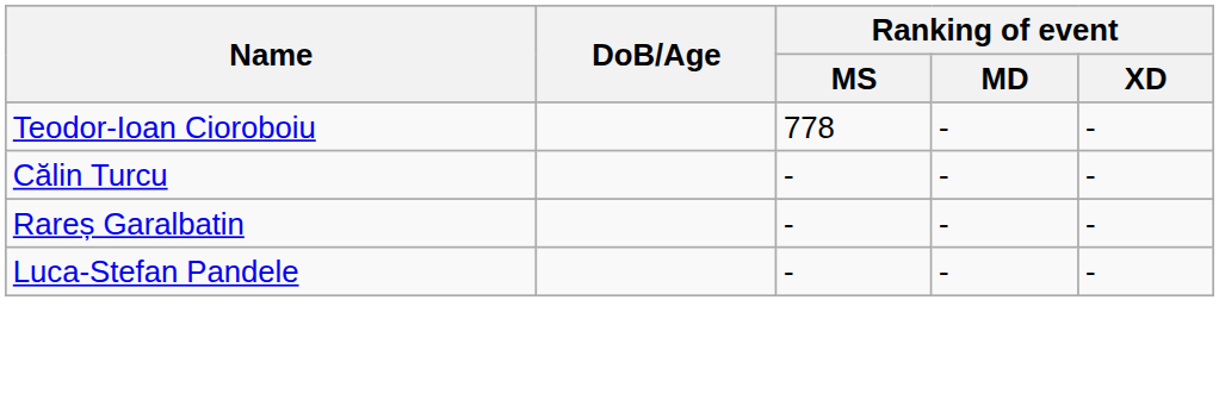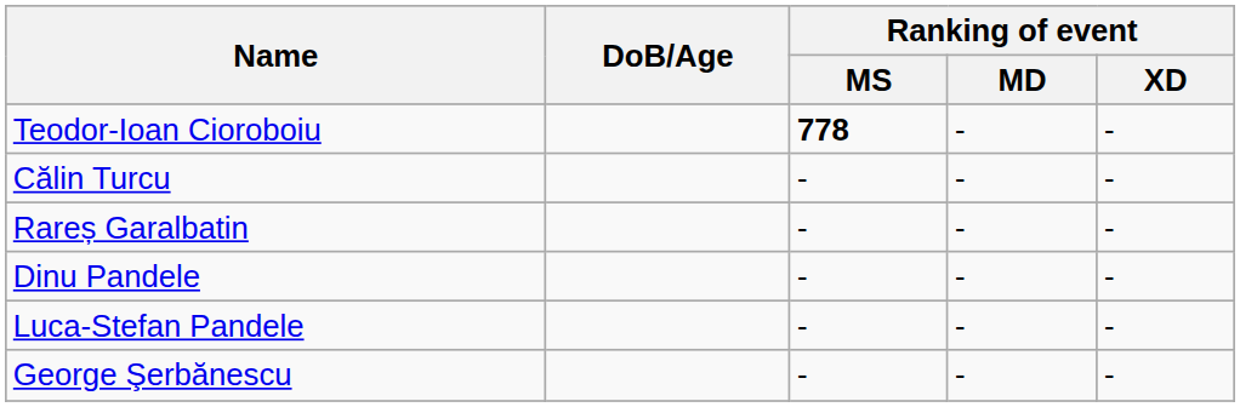 <table class="wikitable" style="width:600px; font-size:95%;">
 <tr>
 <th rowspan="2" align="left">Name</th>
 <th rowspan="2" align="left">DoB/Age</th>
 <th colspan="3" align="center">Ranking of event</th>
 </tr>
 <tr>
 <th align="center">MS</th>
 <th>MD</th>
 <th align="center">XD</th>
 </tr>
 <tr>
 <td><a href='#'>Teodor-Ioan Cioroboiu</a></td>
 <td></td>
-<td>778</td>
+<td><strong>778</strong></td>
 <td>-</td>
 <td>-</td>
 </tr>
 <tr>
 <td><a href='#'>Călin Turcu</a></td>
 <td></td>
 <td>-</td>
 <td>-</td>
 <td>-</td>
 </tr>
 <tr>
 <td><a href='#'>Rareș Garalbatin</a></td>
 <td></td>
 <td>-</td>
 <td>-</td>
 <td>-</td>
 </tr>
 <tr>
+<td><a href='#'>Dinu Pandele</a></td>
+<td></td>
+<td>-</td>
+<td>-</td>
+<td>-</td>
+</tr>
+<tr>
 <td><a href='#'>Luca-Stefan Pandele</a></td>
 <td></td>
 <td>-</td>
 <td>-</td>
 <td>-</td>
 </tr>
+<tr>
+<td><a href='#'>George Şerbănescu</a></td>
+<td></td>
+<td>-</td>
+<td>-</td>
+<td>-</td>
+</tr>
 </table>
